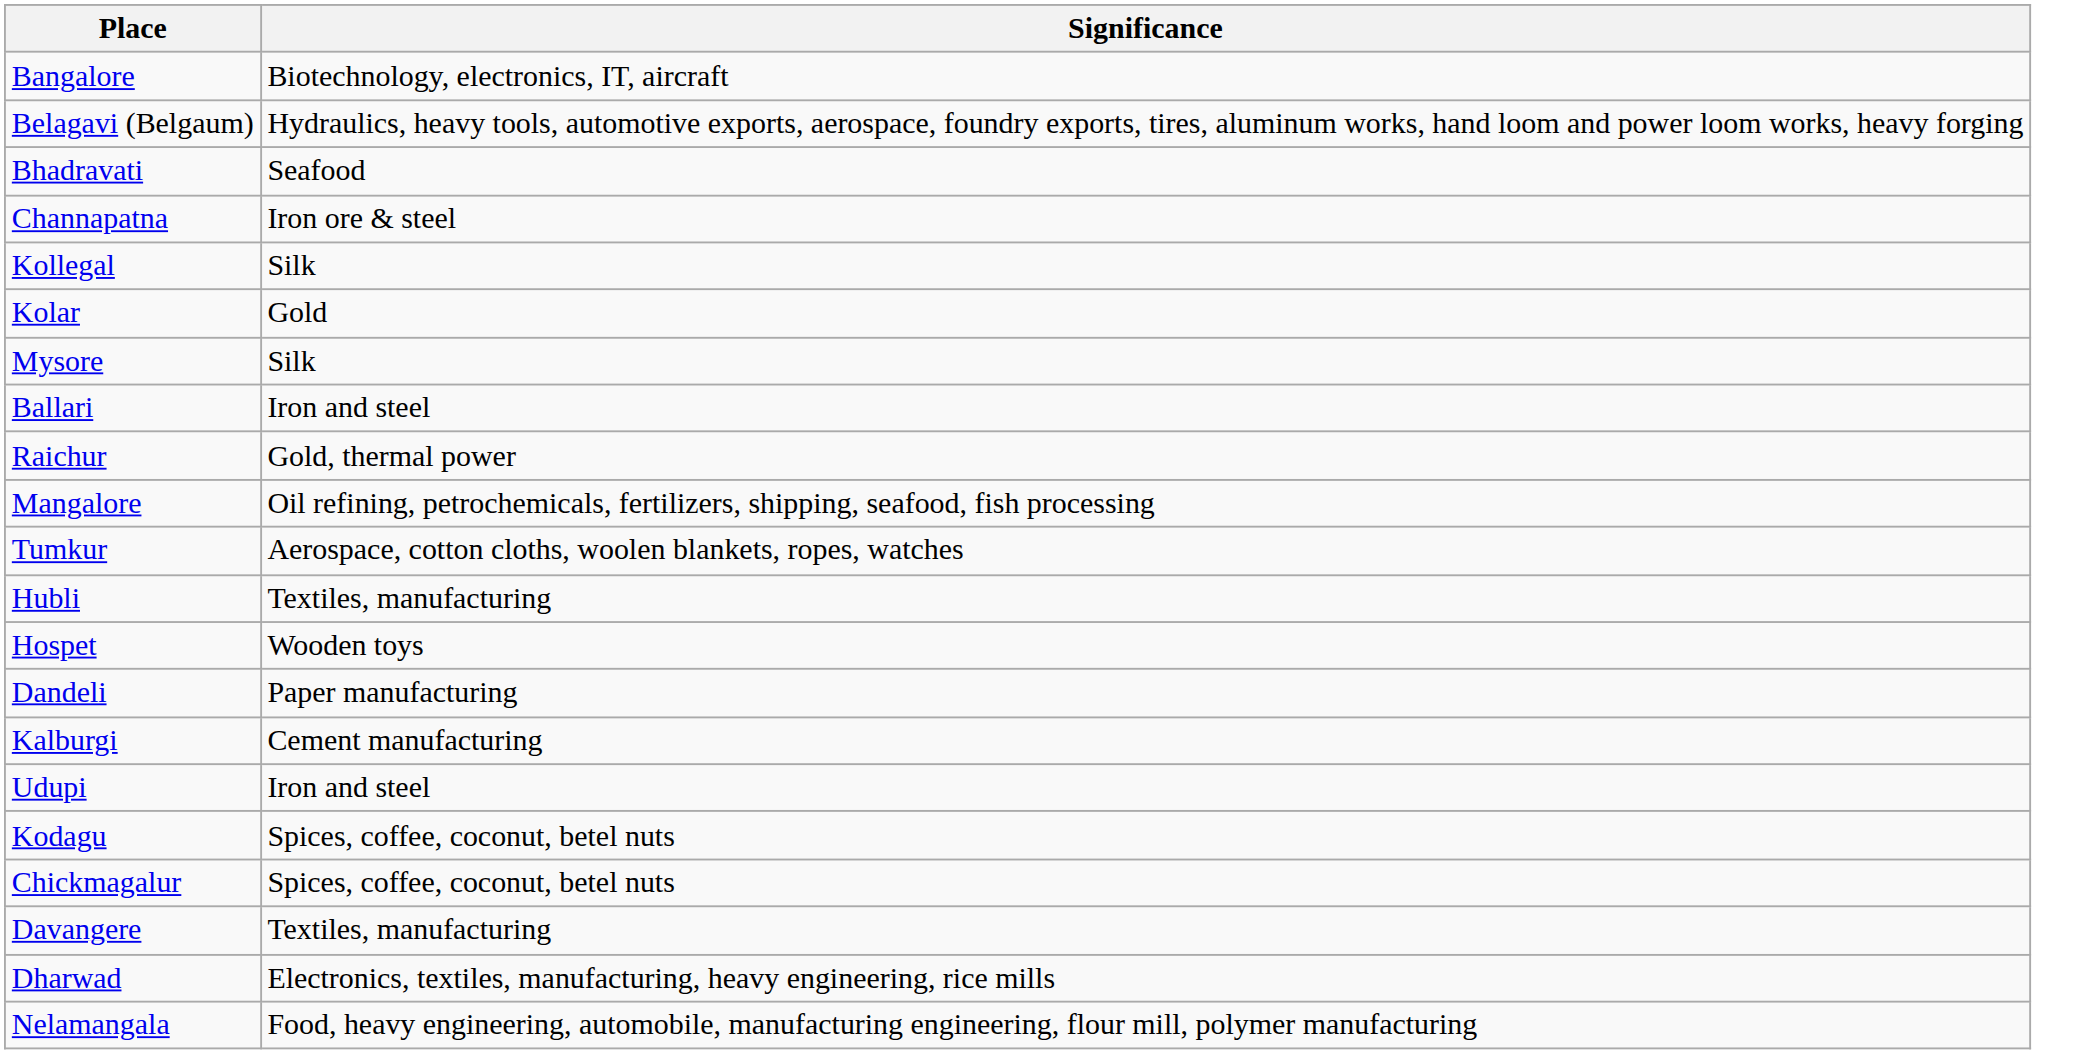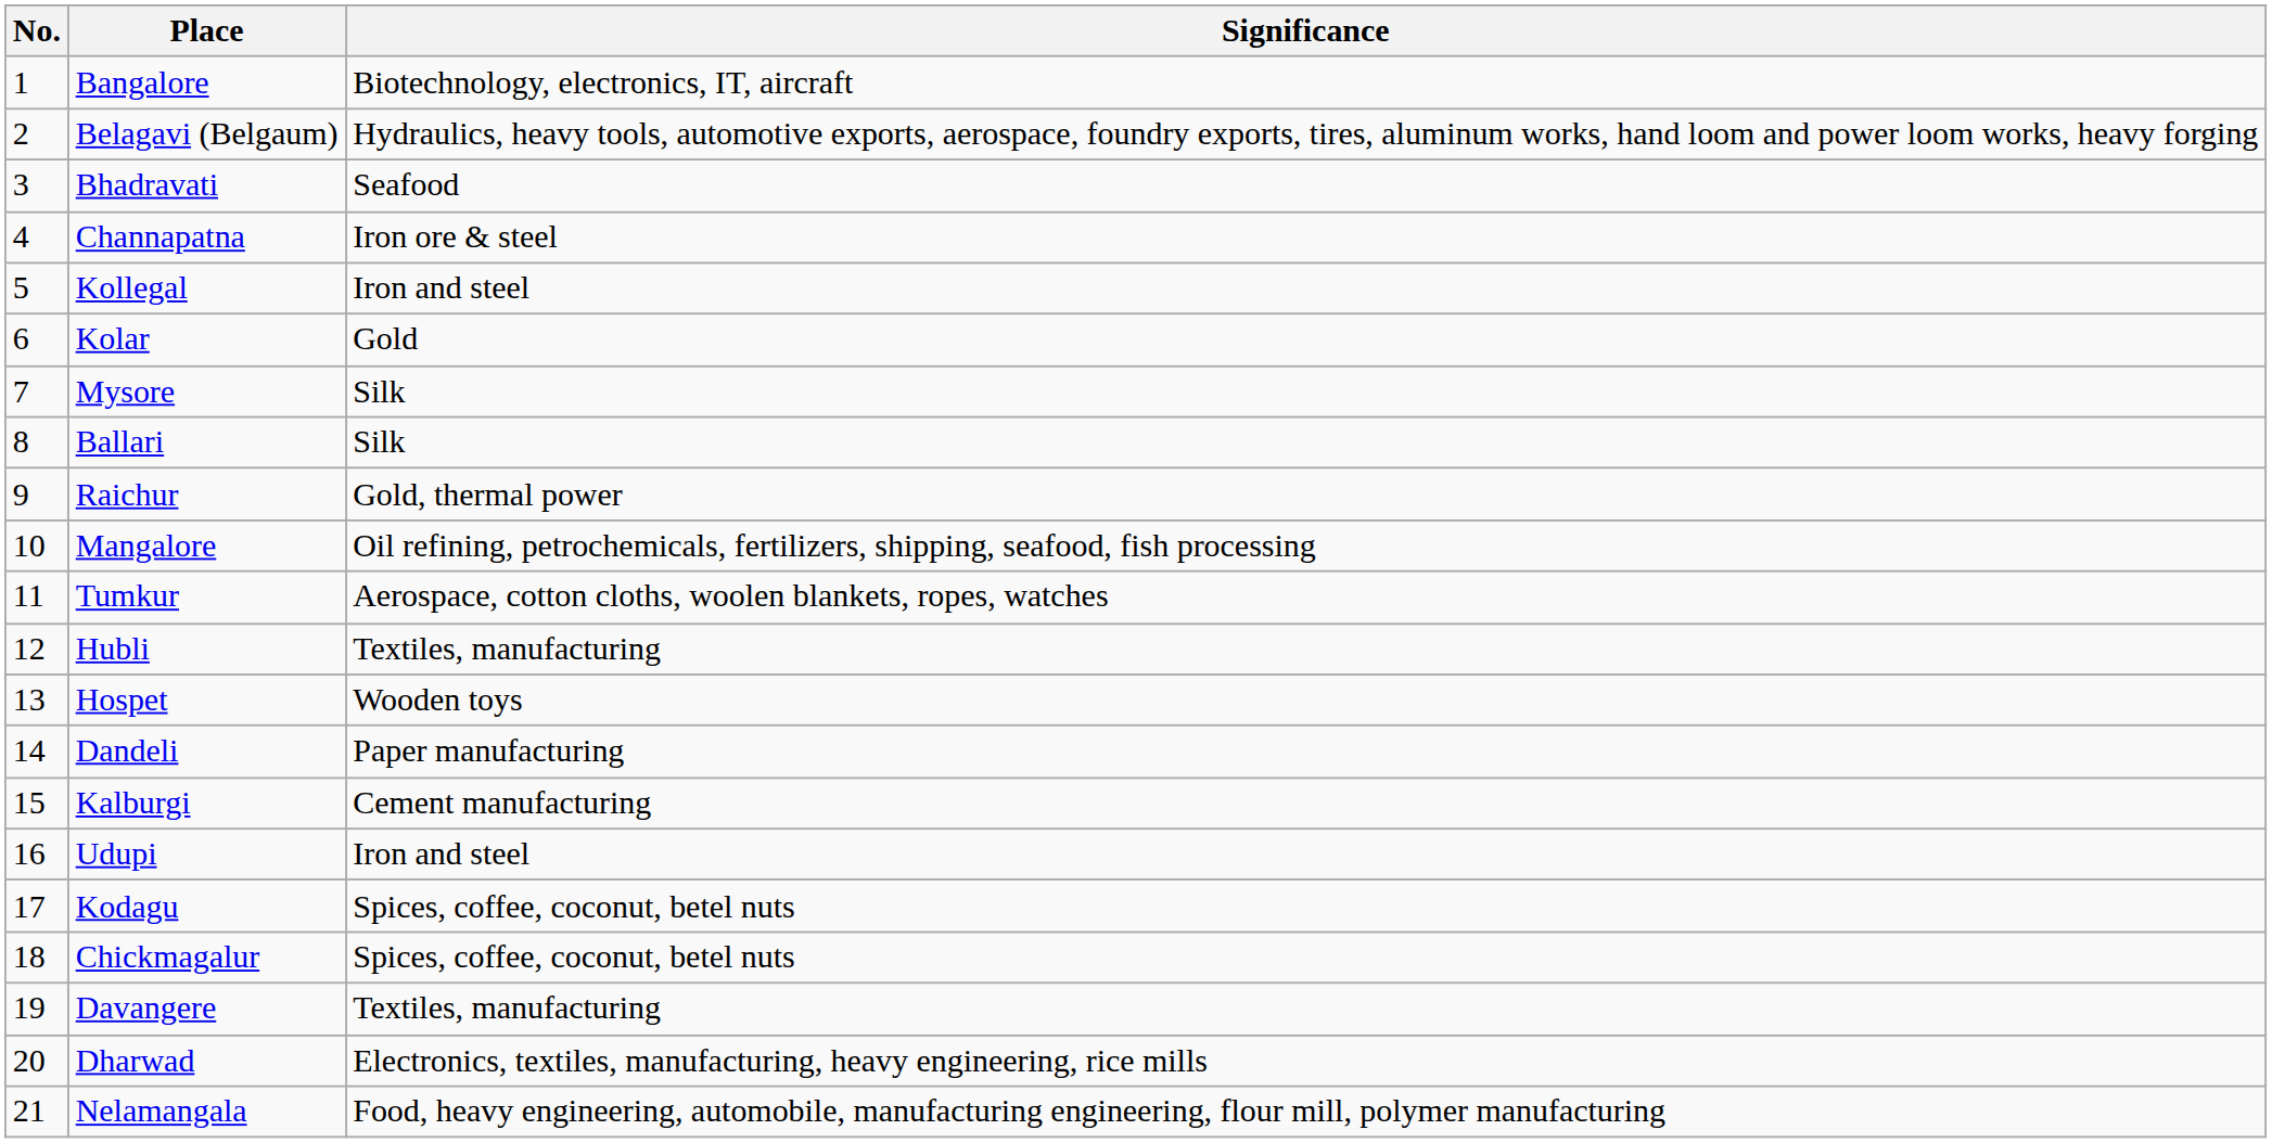 <table class="wikitable sortable">
 <tr>
+<th>No.</th>
 <th>Place</th>
 <th>Significance</th>
 </tr>
 <tr>
+<td>1</td>
 <td><a href='#'>Bangalore</a></td>
 <td>Biotechnology, electronics, IT, aircraft</td>
 </tr>
 <tr>
+<td>2</td>
 <td><a href='#'>Belagavi</a> (Belgaum)</td>
 <td>Hydraulics, heavy tools, automotive exports, aerospace, foundry exports, tires, aluminum works, hand loom and power loom works, heavy forging</td>
 </tr>
 <tr>
+<td>3</td>
 <td><a href='#'>Bhadravati</a></td>
 <td>Seafood</td>
 </tr>
 <tr>
+<td>4</td>
 <td><a href='#'>Channapatna</a></td>
 <td>Iron ore & steel</td>
 </tr>
 <tr>
+<td>5</td>
 <td><a href='#'>Kollegal</a></td>
-<td>Silk</td>
+<td>Iron and steel</td>
 </tr>
 <tr>
+<td>6</td>
 <td><a href='#'>Kolar</a></td>
 <td>Gold</td>
 </tr>
 <tr>
+<td>7</td>
 <td><a href='#'>Mysore</a></td>
 <td>Silk</td>
 </tr>
 <tr>
+<td>8</td>
 <td><a href='#'>Ballari</a></td>
-<td>Iron and steel</td>
+<td>Silk</td>
 </tr>
 <tr>
+<td>9</td>
 <td><a href='#'>Raichur</a></td>
 <td>Gold, thermal power</td>
 </tr>
 <tr>
+<td>10</td>
 <td><a href='#'>Mangalore</a></td>
 <td>Oil refining, petrochemicals, fertilizers, shipping, seafood, fish processing</td>
 </tr>
 <tr>
+<td>11</td>
 <td><a href='#'>Tumkur</a></td>
 <td>Aerospace, cotton cloths, woolen blankets, ropes, watches</td>
 </tr>
 <tr>
+<td>12</td>
 <td><a href='#'>Hubli</a></td>
 <td>Textiles, manufacturing</td>
 </tr>
 <tr>
+<td>13</td>
 <td><a href='#'>Hospet</a></td>
 <td>Wooden toys</td>
 </tr>
 <tr>
+<td>14</td>
 <td><a href='#'>Dandeli</a></td>
 <td>Paper manufacturing</td>
 </tr>
 <tr>
+<td>15</td>
 <td><a href='#'>Kalburgi</a></td>
 <td>Cement manufacturing</td>
 </tr>
 <tr>
+<td>16</td>
 <td><a href='#'>Udupi</a></td>
 <td>Iron and steel</td>
 </tr>
 <tr>
+<td>17</td>
 <td><a href='#'>Kodagu</a></td>
 <td>Spices, coffee, coconut, betel nuts</td>
 </tr>
 <tr>
+<td>18</td>
 <td><a href='#'>Chickmagalur</a></td>
 <td>Spices, coffee, coconut, betel nuts</td>
 </tr>
 <tr>
+<td>19</td>
 <td><a href='#'>Davangere</a></td>
 <td>Textiles, manufacturing</td>
 </tr>
 <tr>
+<td>20</td>
 <td><a href='#'>Dharwad</a></td>
 <td>Electronics, textiles, manufacturing, heavy engineering, rice mills</td>
 </tr>
 <tr>
+<td>21</td>
 <td><a href='#'>Nelamangala</a></td>
 <td>Food, heavy engineering, automobile, manufacturing engineering, flour mill, polymer manufacturing</td>
 </tr>
 </table>
